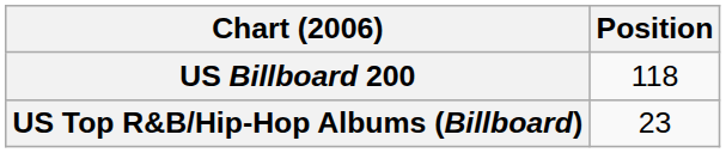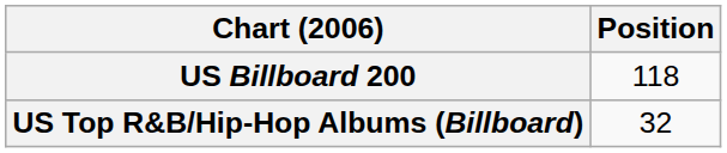 <table class="wikitable sortable plainrowheaders" style="text-align:center">
 <tr>
 <th scope="col">Chart (2006)</th>
 <th scope="col">Position</th>
 </tr>
 <tr>
 <th scope="row">US <em>Billboard</em> 200</th>
 <td>118</td>
 </tr>
 <tr>
 <th scope="row">US Top R&B/Hip-Hop Albums (<em>Billboard</em>)</th>
-<td>23</td>
+<td>32</td>
 </tr>
 </table>
